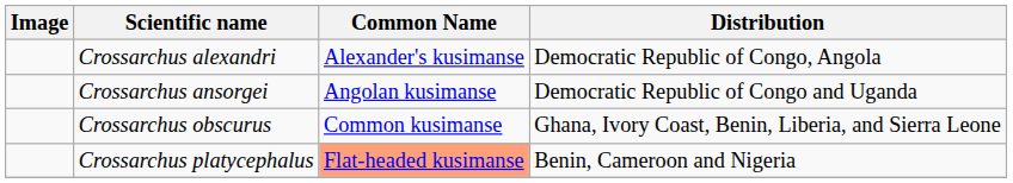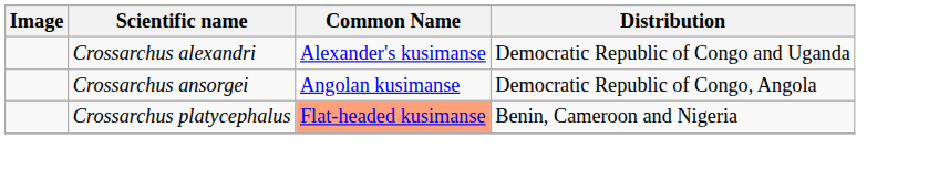 <table class="wikitable">
 <tr>
 <th>Image</th>
 <th>Scientific name</th>
 <th>Common Name</th>
 <th>Distribution</th>
 </tr>
 <tr>
 <td></td>
 <td><em>Crossarchus alexandri</em></td>
 <td><a href='#'>Alexander's kusimanse</a></td>
-<td>Democratic Republic of Congo, Angola</td>
+<td>Democratic Republic of Congo and Uganda</td>
 </tr>
 <tr>
 <td></td>
 <td><em>Crossarchus ansorgei</em></td>
 <td><a href='#'>Angolan kusimanse</a></td>
-<td>Democratic Republic of Congo and Uganda</td>
-</tr>
-<tr>
-<td></td>
-<td><em>Crossarchus obscurus</em></td>
-<td><a href='#'>Common kusimanse</a></td>
-<td>Ghana, Ivory Coast, Benin, Liberia, and Sierra Leone</td>
+<td>Democratic Republic of Congo, Angola</td>
 </tr>
 <tr>
 <td></td>
 <td><em>Crossarchus platycephalus</em></td>
 <td style="background: lightsalmon;"><a href='#'>Flat-headed kusimanse</a></td>
 <td>Benin, Cameroon and Nigeria</td>
 </tr>
 <tr>
 </tr>
 </table>
